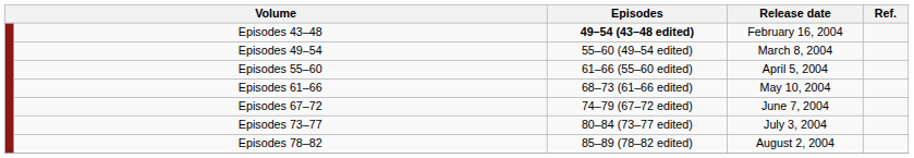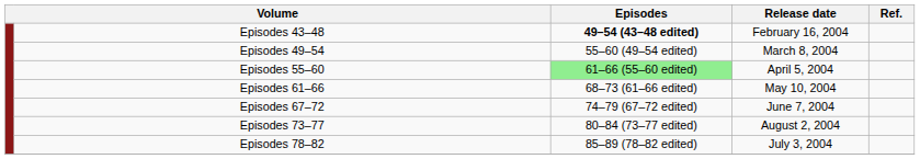 <table class="wikitable" style="text-align: center; width: 98%;">
 <tr>
 <th colspan="2">Volume</th>
 <th width="20%">Episodes</th>
 <th width="15%">Release date</th>
 <th width="5%">Ref.</th>
 </tr>
 <tr>
 <td rowspan="7" width="1%" style="background: #8C1717;"></td>
 <td>Episodes 43–48</td>
 <td><strong>49–54 (43–48 edited)</strong></td>
 <td>February 16, 2004</td>
 <td></td>
 </tr>
 <tr>
 <td>Episodes 49–54</td>
 <td>55–60 (49–54 edited)</td>
 <td>March 8, 2004</td>
 <td></td>
 </tr>
 <tr>
 <td>Episodes 55–60</td>
-<td>61–66 (55–60 edited)</td>
+<td style="background: lightgreen;">61–66 (55–60 edited)</td>
 <td>April 5, 2004</td>
 <td></td>
 </tr>
 <tr>
 <td>Episodes 61–66</td>
 <td>68–73 (61–66 edited)</td>
 <td>May 10, 2004</td>
 <td></td>
 </tr>
 <tr>
 <td>Episodes 67–72</td>
 <td>74–79 (67–72 edited)</td>
 <td>June 7, 2004</td>
 <td></td>
 </tr>
 <tr>
 <td>Episodes 73–77</td>
 <td>80–84 (73–77 edited)</td>
-<td>July 3, 2004</td>
+<td>August 2, 2004</td>
 <td></td>
 </tr>
 <tr>
 <td>Episodes 78–82</td>
 <td>85–89 (78–82 edited)</td>
-<td>August 2, 2004</td>
+<td>July 3, 2004</td>
 <td></td>
 </tr>
 <tr>
 </tr>
 </table>
